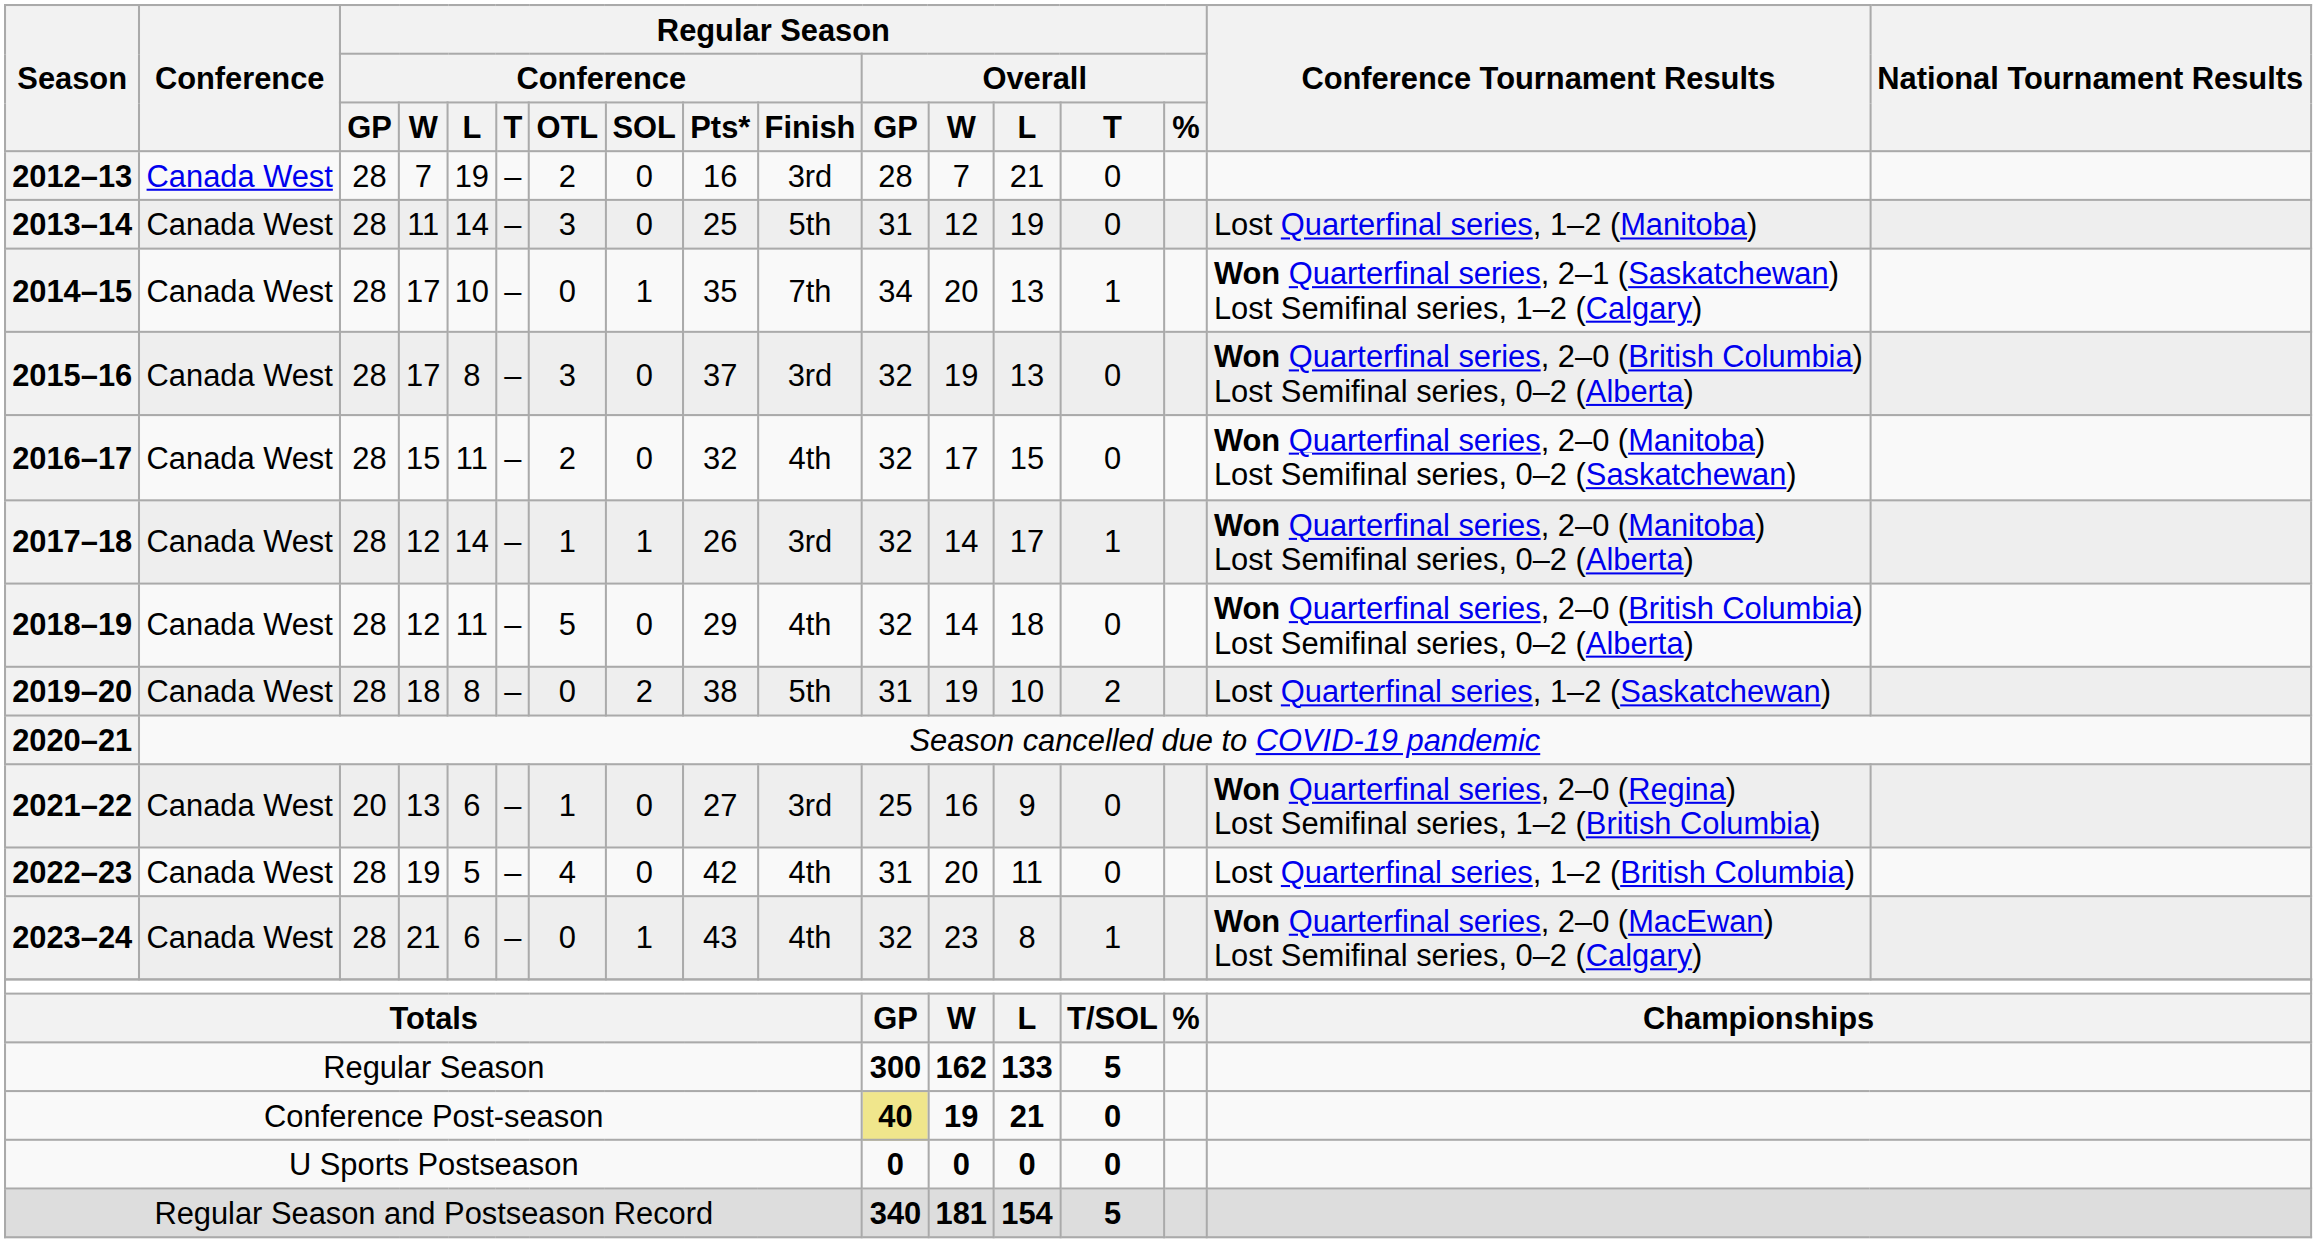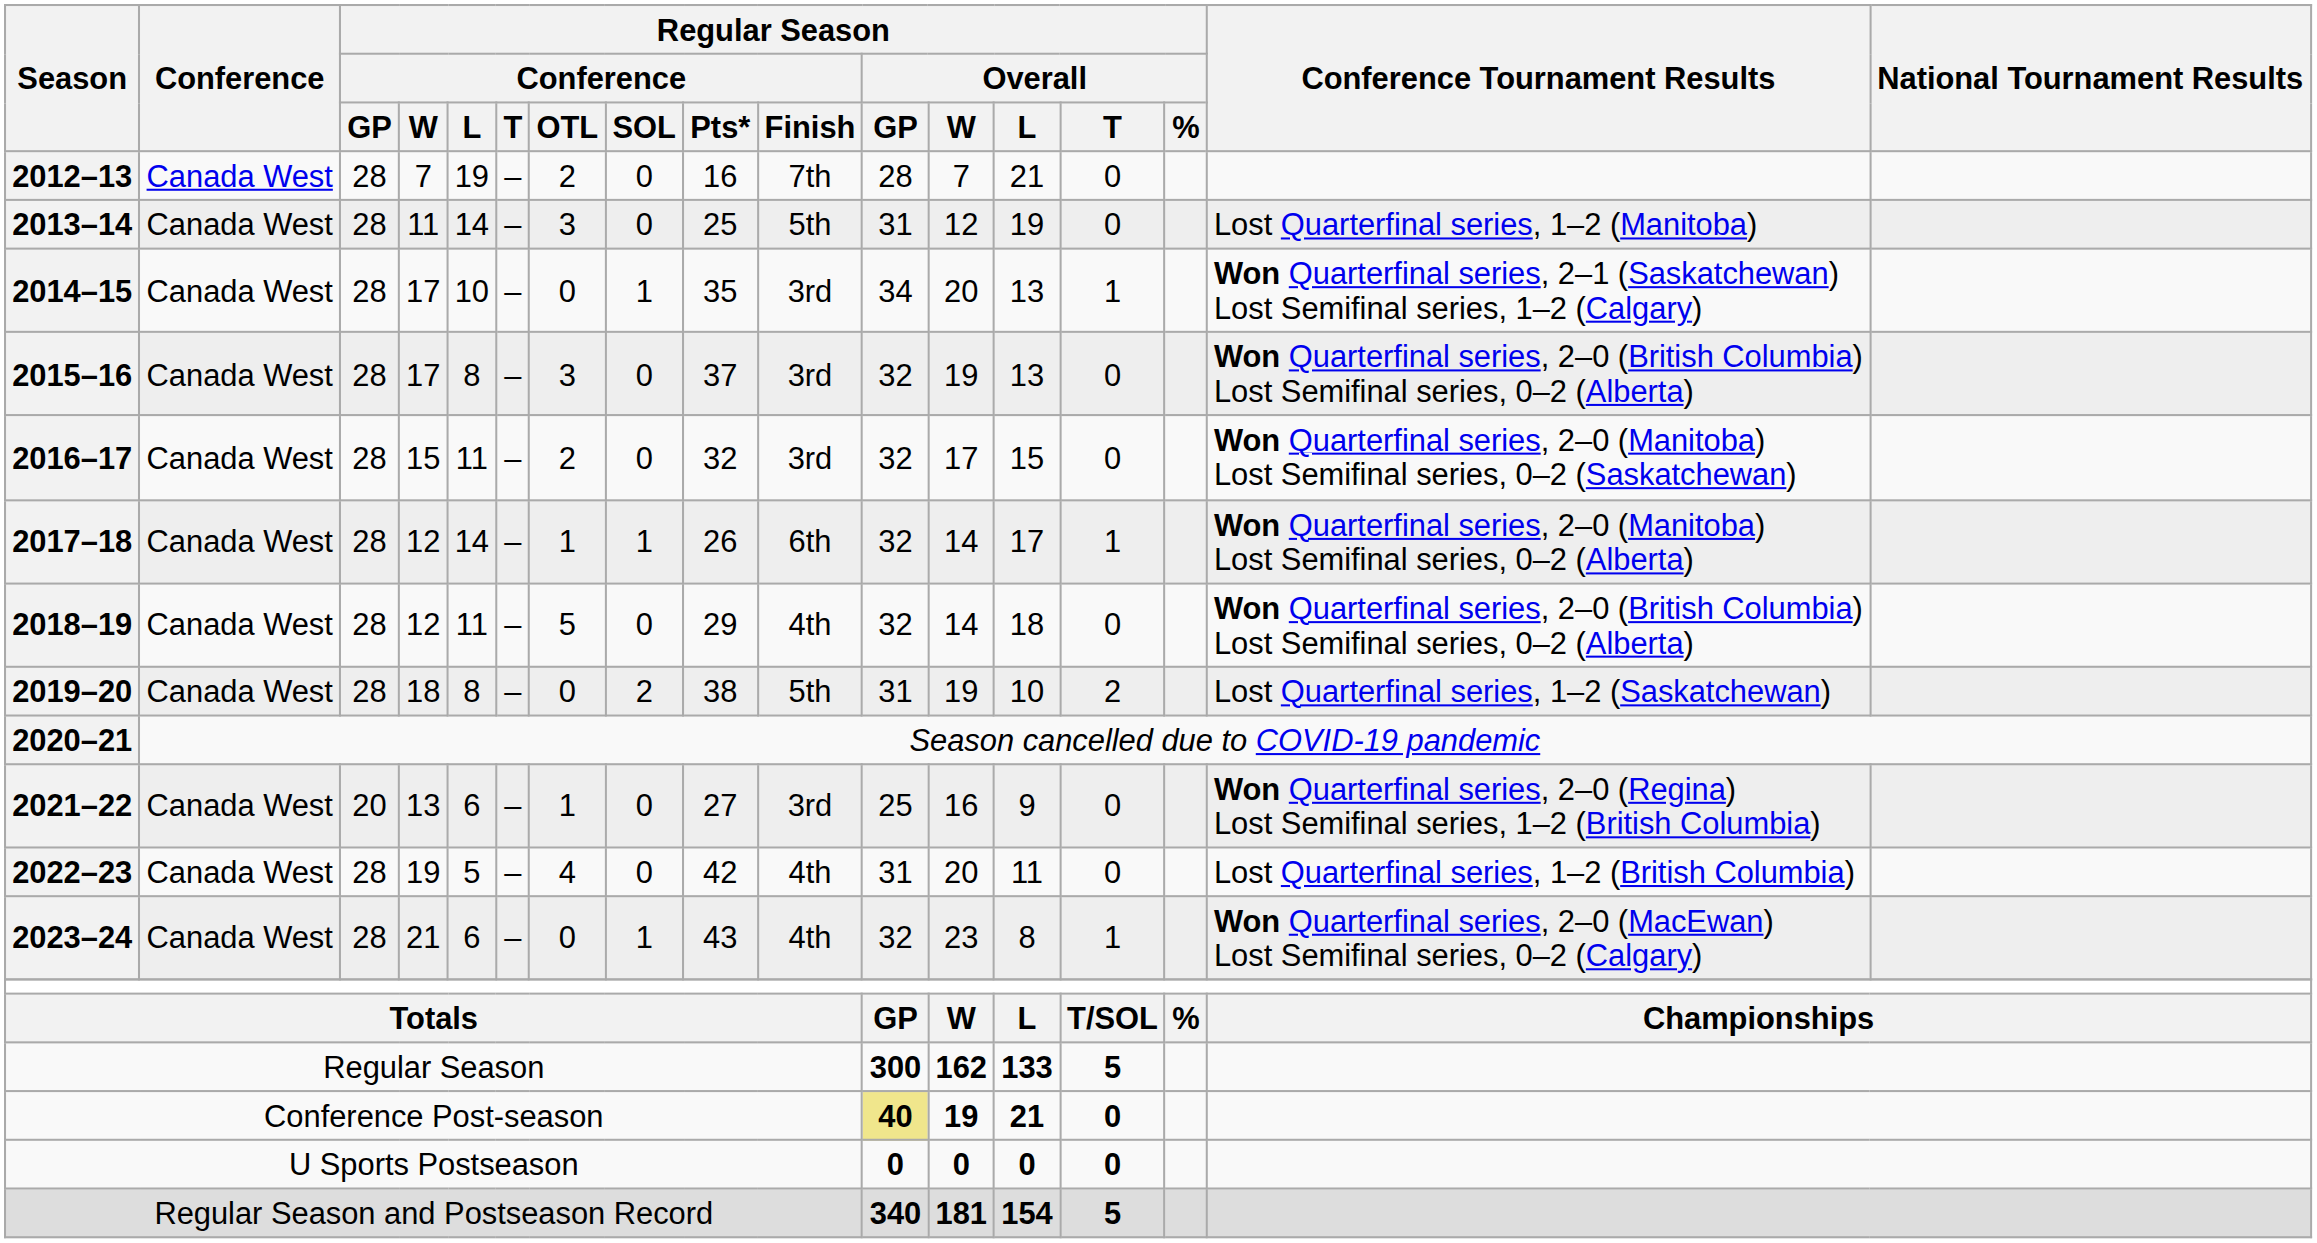 <table class="wikitable" style="text-align: center; font-size: 95%">
 <tr>
 <th rowspan="3">Season</th>
 <th rowspan="3">Conference</th>
 <th colspan="13">Regular Season</th>
 <th rowspan="3">Conference Tournament Results</th>
 <th rowspan="3">National Tournament Results</th>
 </tr>
 <tr>
 <th colspan="8">Conference</th>
 <th colspan="5">Overall</th>
 </tr>
 <tr>
 <th>GP</th>
 <th>W</th>
 <th>L</th>
 <th>T</th>
 <th>OTL</th>
 <th>SOL</th>
 <th>Pts*</th>
 <th>Finish</th>
 <th>GP</th>
 <th>W</th>
 <th>L</th>
 <th>T</th>
 <th>%</th>
 </tr>
 <tr>
 <th>2012–13</th>
 <td><a href='#'>Canada West</a></td>
 <td>28</td>
 <td>7</td>
 <td>19</td>
 <td>–</td>
 <td>2</td>
 <td>0</td>
 <td>16</td>
-<td>3rd</td>
+<td>7th</td>
 <td>28</td>
 <td>7</td>
 <td>21</td>
 <td>0</td>
 <td></td>
 <td align="left"></td>
 <td align="left"></td>
 </tr>
 <tr bgcolor=eeeeee>
 <th>2013–14</th>
 <td>Canada West</td>
 <td>28</td>
 <td>11</td>
 <td>14</td>
 <td>–</td>
 <td>3</td>
 <td>0</td>
 <td>25</td>
 <td>5th</td>
 <td>31</td>
 <td>12</td>
 <td>19</td>
 <td>0</td>
 <td></td>
 <td align="left">Lost <a href='#'>Quarterfinal series</a>, 1–2 (<a href='#'>Manitoba</a>)</td>
 <td align="left"></td>
 </tr>
 <tr>
 <th>2014–15</th>
 <td>Canada West</td>
 <td>28</td>
 <td>17</td>
 <td>10</td>
 <td>–</td>
 <td>0</td>
 <td>1</td>
 <td>35</td>
-<td>7th</td>
+<td>3rd</td>
 <td>34</td>
 <td>20</td>
 <td>13</td>
 <td>1</td>
 <td></td>
 <td align="left"><strong>Won</strong> <a href='#'>Quarterfinal series</a>, 2–1 (<a href='#'>Saskatchewan</a>)<br>Lost Semifinal series, 1–2 (<a href='#'>Calgary</a>)</td>
 <td align="left"></td>
 </tr>
 <tr bgcolor=eeeeee>
 <th>2015–16</th>
 <td>Canada West</td>
 <td>28</td>
 <td>17</td>
 <td>8</td>
 <td>–</td>
 <td>3</td>
 <td>0</td>
 <td>37</td>
 <td>3rd</td>
 <td>32</td>
 <td>19</td>
 <td>13</td>
 <td>0</td>
 <td></td>
 <td align="left"><strong>Won</strong> <a href='#'>Quarterfinal series</a>, 2–0 (<a href='#'>British Columbia</a>)<br>Lost Semifinal series, 0–2 (<a href='#'>Alberta</a>)</td>
 <td align="left"></td>
 </tr>
 <tr>
 <th>2016–17</th>
 <td>Canada West</td>
 <td>28</td>
 <td>15</td>
 <td>11</td>
 <td>–</td>
 <td>2</td>
 <td>0</td>
 <td>32</td>
-<td>4th</td>
+<td>3rd</td>
 <td>32</td>
 <td>17</td>
 <td>15</td>
 <td>0</td>
 <td></td>
 <td align="left"><strong>Won</strong> <a href='#'>Quarterfinal series</a>, 2–0 (<a href='#'>Manitoba</a>)<br>Lost Semifinal series, 0–2 (<a href='#'>Saskatchewan</a>)</td>
 <td align="left"></td>
 </tr>
 <tr bgcolor=eeeeee>
 <th>2017–18</th>
 <td>Canada West</td>
 <td>28</td>
 <td>12</td>
 <td>14</td>
 <td>–</td>
 <td>1</td>
 <td>1</td>
 <td>26</td>
-<td>3rd</td>
+<td>6th</td>
 <td>32</td>
 <td>14</td>
 <td>17</td>
 <td>1</td>
 <td></td>
 <td align="left"><strong>Won</strong> <a href='#'>Quarterfinal series</a>, 2–0 (<a href='#'>Manitoba</a>)<br>Lost Semifinal series, 0–2 (<a href='#'>Alberta</a>)</td>
 <td align="left"></td>
 </tr>
 <tr>
 <th>2018–19</th>
 <td>Canada West</td>
 <td>28</td>
 <td>12</td>
 <td>11</td>
 <td>–</td>
 <td>5</td>
 <td>0</td>
 <td>29</td>
 <td>4th</td>
 <td>32</td>
 <td>14</td>
 <td>18</td>
 <td>0</td>
 <td></td>
 <td align="left"><strong>Won</strong> <a href='#'>Quarterfinal series</a>, 2–0 (<a href='#'>British Columbia</a>)<br>Lost Semifinal series, 0–2 (<a href='#'>Alberta</a>)</td>
 <td align="left"></td>
 </tr>
 <tr bgcolor=eeeeee>
 <th>2019–20</th>
 <td>Canada West</td>
 <td>28</td>
 <td>18</td>
 <td>8</td>
 <td>–</td>
 <td>0</td>
 <td>2</td>
 <td>38</td>
 <td>5th</td>
 <td>31</td>
 <td>19</td>
 <td>10</td>
 <td>2</td>
 <td></td>
 <td align="left">Lost <a href='#'>Quarterfinal series</a>, 1–2 (<a href='#'>Saskatchewan</a>)</td>
 <td align="left"></td>
 </tr>
 <tr>
 <th>2020–21</th>
 <td colspan=17><em>Season cancelled due to <a href='#'>COVID-19 pandemic</a></em></td>
 </tr>
 <tr bgcolor=eeeeee>
 <th>2021–22</th>
 <td>Canada West</td>
 <td>20</td>
 <td>13</td>
 <td>6</td>
 <td>–</td>
 <td>1</td>
 <td>0</td>
 <td>27</td>
 <td>3rd</td>
 <td>25</td>
 <td>16</td>
 <td>9</td>
 <td>0</td>
 <td></td>
 <td align="left"><strong>Won</strong> <a href='#'>Quarterfinal series</a>, 2–0 (<a href='#'>Regina</a>)<br>Lost Semifinal series, 1–2 (<a href='#'>British Columbia</a>)</td>
 <td align="left"></td>
 </tr>
 <tr>
 <th>2022–23</th>
 <td>Canada West</td>
 <td>28</td>
 <td>19</td>
 <td>5</td>
 <td>–</td>
 <td>4</td>
 <td>0</td>
 <td>42</td>
 <td>4th</td>
 <td>31</td>
 <td>20</td>
 <td>11</td>
 <td>0</td>
 <td></td>
 <td align="left">Lost <a href='#'>Quarterfinal series</a>, 1–2 (<a href='#'>British Columbia</a>)</td>
 <td align="left"></td>
 </tr>
 <tr bgcolor=eeeeee>
 <th>2023–24</th>
 <td>Canada West</td>
 <td>28</td>
 <td>21</td>
 <td>6</td>
 <td>–</td>
 <td>0</td>
 <td>1</td>
 <td>43</td>
 <td>4th</td>
 <td>32</td>
 <td>23</td>
 <td>8</td>
 <td>1</td>
 <td></td>
 <td align="left"><strong>Won</strong> <a href='#'>Quarterfinal series</a>, 2–0 (<a href='#'>MacEwan</a>)<br>Lost Semifinal series, 0–2 (<a href='#'>Calgary</a>)</td>
 <td align="left"></td>
 </tr>
 <tr>
 </tr>
 <tr ->
 </tr>
 <tr>
 <td colspan="17" style="background:#fff;"></td>
 </tr>
 <tr>
 <th colspan="10">Totals</th>
 <th>GP</th>
 <th>W</th>
 <th>L</th>
 <th>T/SOL</th>
 <th>%</th>
 <th colspan="2">Championships</th>
 </tr>
 <tr>
 <td colspan="10">Regular Season</td>
 <td><strong>300</strong></td>
 <td><strong>162</strong></td>
 <td><strong>133</strong></td>
 <td><strong>5</strong></td>
 <td><strong></strong></td>
 <td colspan="2" align="left"></td>
 </tr>
 <tr>
 <td colspan="10">Conference Post-season</td>
 <td style="background: khaki;"><strong>40</strong></td>
 <td><strong>19</strong></td>
 <td><strong>21</strong></td>
 <td><strong>0</strong></td>
 <td><strong></strong></td>
 <td colspan="2" align="left"></td>
 </tr>
 <tr>
 <td colspan="10">U Sports Postseason</td>
 <td><strong>0</strong></td>
 <td><strong>0</strong></td>
 <td><strong>0</strong></td>
 <td><strong>0</strong></td>
 <td><strong></strong></td>
 <td colspan="2" align="left"></td>
 </tr>
 <tr bgcolor=dddddd>
 <td colspan="10">Regular Season and Postseason Record</td>
 <td><strong>340</strong></td>
 <td><strong>181</strong></td>
 <td><strong>154</strong></td>
 <td><strong>5</strong></td>
 <td><strong></strong></td>
 <td colspan="2" align="left"></td>
 </tr>
 </table>
